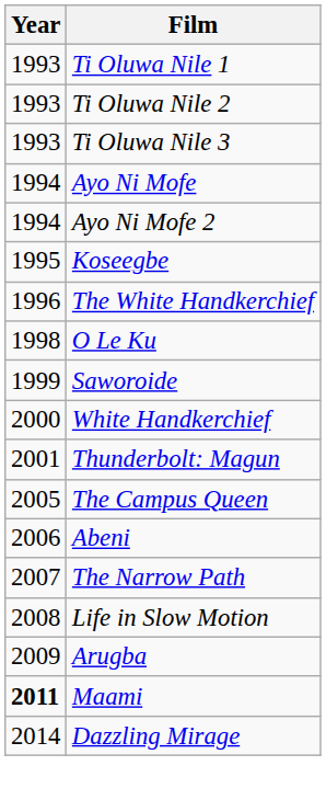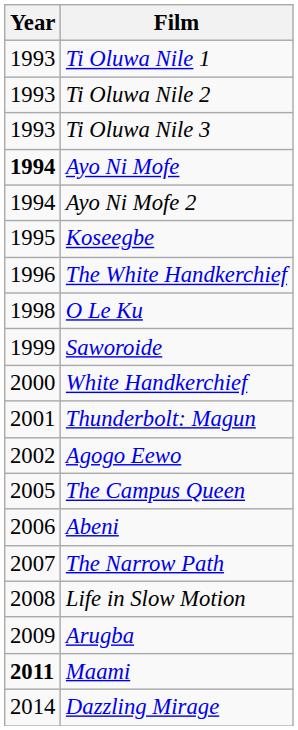 <table class="wikitable">
 <tr>
 <th>Year</th>
 <th>Film</th>
 </tr>
 <tr>
 <td>1993</td>
 <td><em><a href='#'>Ti Oluwa Nile</a> 1</em></td>
 </tr>
 <tr>
 <td>1993</td>
 <td><em>Ti Oluwa Nile 2</em></td>
 </tr>
 <tr>
 <td>1993</td>
 <td><em>Ti Oluwa Nile 3</em></td>
 </tr>
 <tr>
-<td>1994</td>
+<td><strong>1994</strong></td>
 <td><em><a href='#'>Ayo Ni Mofe</a></em></td>
 </tr>
 <tr>
 <td>1994</td>
 <td><em>Ayo Ni Mofe 2</em></td>
 </tr>
 <tr>
 <td>1995</td>
 <td><em><a href='#'>Koseegbe</a></em></td>
 </tr>
 <tr>
 <td>1996</td>
 <td><em><a href='#'>The White Handkerchief</a></em></td>
 </tr>
 <tr>
 <td>1998</td>
 <td><em><a href='#'>O Le Ku</a></em></td>
 </tr>
 <tr>
 <td>1999</td>
 <td><em><a href='#'>Saworoide</a></em></td>
 </tr>
 <tr>
 <td>2000</td>
 <td><em><a href='#'>White Handkerchief</a></em></td>
 </tr>
 <tr>
 <td>2001</td>
 <td><em><a href='#'>Thunderbolt: Magun</a></em></td>
 </tr>
 <tr>
+<td>2002</td>
+<td><em><a href='#'>Agogo Eewo</a></em></td>
+</tr>
+<tr>
 <td>2005</td>
 <td><em><a href='#'>The Campus Queen</a></em></td>
 </tr>
 <tr>
 <td>2006</td>
 <td><em><a href='#'>Abeni</a></em></td>
 </tr>
 <tr>
 <td>2007</td>
 <td><em><a href='#'>The Narrow Path</a></em></td>
 </tr>
 <tr>
 <td>2008</td>
 <td><em>Life in Slow Motion</em></td>
 </tr>
 <tr>
 <td>2009</td>
 <td><em><a href='#'>Arugba</a></em></td>
 </tr>
 <tr>
 <td><strong>2011</strong></td>
 <td><em><a href='#'>Maami</a></em></td>
 </tr>
 <tr>
 <td>2014</td>
 <td><em><a href='#'>Dazzling Mirage</a></em></td>
 </tr>
 </table>
